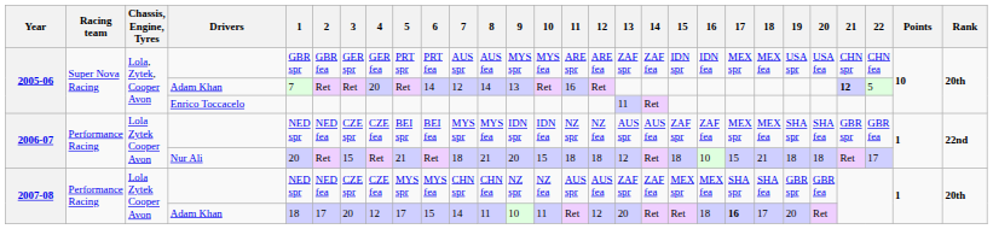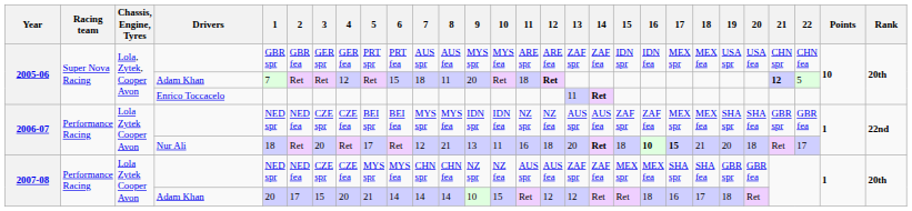 <table class="wikitable" style="font-size: 85%">
 <tr>
 <th>Year</th>
 <th width="4%">Racing<br>team</th>
 <th width="4%">Chassis,<br>Engine,<br>Tyres</th>
 <th>Drivers</th>
 <th width="2%">1</th>
 <th width="2%">2</th>
 <th width="2%">3</th>
 <th width="2%">4</th>
 <th width="2%">5</th>
 <th width="2%">6</th>
 <th width="2%">7</th>
 <th width="2%">8</th>
 <th width="2%">9</th>
 <th width="2%">10</th>
 <th width="2%">11</th>
 <th width="2%">12</th>
 <th width="2%">13</th>
 <th width="2%">14</th>
 <th width="2%">15</th>
 <th width="2%">16</th>
 <th width="2%">17</th>
 <th width="2%">18</th>
 <th width="2%">19</th>
 <th width="2%">20</th>
 <th width="2%">21</th>
 <th width="2%">22</th>
 <th>Points</th>
 <th>Rank</th>
 </tr>
 <tr>
 <th rowspan=3><a href='#'>2005-06</a></th>
 <td rowspan=3><a href='#'>Super Nova Racing</a></td>
 <td rowspan=3><a href='#'>Lola</a>,<br><a href='#'>Zytek</a>,<br><a href='#'>Cooper Avon</a></td>
 <td></td>
 <td><a href='#'>GBR spr</a></td>
 <td><a href='#'>GBR fea</a></td>
 <td><a href='#'>GER spr</a></td>
 <td><a href='#'>GER fea</a></td>
 <td><a href='#'>PRT spr</a></td>
 <td><a href='#'>PRT fea</a></td>
 <td><a href='#'>AUS spr</a></td>
 <td><a href='#'>AUS fea</a></td>
 <td><a href='#'>MYS spr</a></td>
 <td><a href='#'>MYS fea</a></td>
 <td><a href='#'>ARE spr</a></td>
 <td><a href='#'>ARE fea</a></td>
 <td><a href='#'>ZAF spr</a></td>
 <td><a href='#'>ZAF fea</a></td>
 <td><a href='#'>IDN spr</a></td>
 <td><a href='#'>IDN fea</a></td>
 <td><a href='#'>MEX spr</a></td>
 <td><a href='#'>MEX fea</a></td>
 <td><a href='#'>USA spr</a></td>
 <td><a href='#'>USA fea</a></td>
 <td><a href='#'>CHN spr</a></td>
 <td><a href='#'>CHN fea</a></td>
 <td rowspan=3><strong>10</strong></td>
 <td rowspan=3><strong>20th</strong></td>
 </tr>
 <tr>
 <td><a href='#'>Adam Khan</a></td>
 <td style="background:#DFFFDF;">7</td>
 <td style="background:#EFCFFF;">Ret</td>
 <td style="background:#EFCFFF;">Ret</td>
+<td style="background:#CFCFFF;">12</td>
+<td style="background:#EFCFFF;">Ret</td>
+<td style="background:#CFCFFF;">15</td>
+<td style="background:#CFCFFF;">18</td>
+<td style="background:#CFCFFF;">11</td>
 <td style="background:#CFCFFF;">20</td>
 <td style="background:#EFCFFF;">Ret</td>
-<td style="background:#CFCFFF;">14</td>
-<td style="background:#CFCFFF;">12</td>
-<td style="background:#CFCFFF;">14</td>
-<td style="background:#CFCFFF;">13</td>
-<td style="background:#EFCFFF;">Ret</td>
-<td style="background:#CFCFFF;">16</td>
-<td style="background:#EFCFFF;">Ret</td>
+<td style="background:#CFCFFF;">18</td>
+<td style="background:#EFCFFF;"><strong>Ret</strong></td>
 <td></td>
 <td></td>
 <td></td>
 <td></td>
 <td></td>
 <td></td>
 <td></td>
 <td></td>
 <td style="background:#CFCFFF;"><strong>12</strong></td>
 <td style="background:#DFFFDF;">5</td>
 </tr>
 <tr>
 <td><a href='#'>Enrico Toccacelo</a></td>
 <td></td>
 <td></td>
 <td></td>
 <td></td>
 <td></td>
 <td></td>
 <td></td>
 <td></td>
 <td></td>
 <td></td>
 <td></td>
 <td></td>
 <td style="background:#CFCFFF;">11</td>
-<td style="background:#EFCFFF;">Ret</td>
+<td style="background:#EFCFFF;"><strong>Ret</strong></td>
 <td></td>
 <td></td>
 <td></td>
 <td></td>
 <td></td>
 <td></td>
 <td></td>
 <td></td>
 </tr>
 <tr>
 <th rowspan=2><a href='#'>2006-07</a></th>
 <td rowspan=2><a href='#'>Performance Racing</a></td>
 <td rowspan=2><a href='#'>Lola</a><br><a href='#'>Zytek</a><br><a href='#'>Cooper Avon</a></td>
 <td></td>
 <td><a href='#'>NED spr</a></td>
 <td><a href='#'>NED fea</a></td>
 <td><a href='#'>CZE spr</a></td>
 <td><a href='#'>CZE fea</a></td>
 <td><a href='#'>BEI spr</a></td>
 <td><a href='#'>BEI fea</a></td>
 <td><a href='#'>MYS spr</a></td>
 <td><a href='#'>MYS fea</a></td>
 <td><a href='#'>IDN spr</a></td>
 <td><a href='#'>IDN fea</a></td>
 <td><a href='#'>NZ spr</a></td>
 <td><a href='#'>NZ fea</a></td>
 <td><a href='#'>AUS spr</a></td>
 <td><a href='#'>AUS fea</a></td>
 <td><a href='#'>ZAF spr</a></td>
 <td><a href='#'>ZAF fea</a></td>
 <td><a href='#'>MEX spr</a></td>
 <td><a href='#'>MEX fea</a></td>
 <td><a href='#'>SHA spr</a></td>
 <td><a href='#'>SHA fea</a></td>
 <td><a href='#'>GBR spr</a></td>
 <td><a href='#'>GBR fea</a></td>
 <td rowspan=2><strong>1</strong></td>
 <td rowspan=2><strong>22nd</strong></td>
 </tr>
 <tr>
 <td><a href='#'>Nur Ali</a></td>
+<td style="background:#CFCFFF;">18</td>
+<td style="background:#EFCFFF;">Ret</td>
 <td style="background:#CFCFFF;">20</td>
 <td style="background:#EFCFFF;">Ret</td>
-<td style="background:#CFCFFF;">15</td>
+<td style="background:#CFCFFF;">17</td>
 <td style="background:#EFCFFF;">Ret</td>
+<td style="background:#CFCFFF;">12</td>
 <td style="background:#CFCFFF;">21</td>
-<td style="background:#EFCFFF;">Ret</td>
+<td style="background:#CFCFFF;">13</td>
+<td style="background:#CFCFFF;">11</td>
+<td style="background:#CFCFFF;">16</td>
 <td style="background:#CFCFFF;">18</td>
+<td style="background:#CFCFFF;">20</td>
+<td style="background:#EFCFFF;"><strong>Ret</strong></td>
+<td style="background:#CFCFFF;">18</td>
+<td style="background:#DFFFDF;"><strong>10</strong></td>
+<td style="background:#CFCFFF;"><strong>15</strong></td>
 <td style="background:#CFCFFF;">21</td>
 <td style="background:#CFCFFF;">20</td>
-<td style="background:#CFCFFF;">15</td>
-<td style="background:#CFCFFF;">18</td>
-<td style="background:#CFCFFF;">18</td>
-<td style="background:#CFCFFF;">12</td>
-<td style="background:#EFCFFF;">Ret</td>
-<td style="background:#CFCFFF;">18</td>
-<td style="background:#DFFFDF;">10</td>
-<td style="background:#CFCFFF;">15</td>
-<td style="background:#CFCFFF;">21</td>
-<td style="background:#CFCFFF;">18</td>
 <td style="background:#CFCFFF;">18</td>
 <td style="background:#EFCFFF;">Ret</td>
 <td style="background:#CFCFFF;">17</td>
 </tr>
 <tr>
 <th rowspan=2><a href='#'>2007-08</a></th>
 <td rowspan=2><a href='#'>Performance Racing</a></td>
 <td rowspan=2><a href='#'>Lola</a><br><a href='#'>Zytek</a><br><a href='#'>Cooper Avon</a></td>
 <td></td>
 <td><a href='#'>NED spr</a></td>
 <td><a href='#'>NED fea</a></td>
 <td><a href='#'>CZE spr</a></td>
 <td><a href='#'>CZE fea</a></td>
 <td><a href='#'>MYS spr</a></td>
 <td><a href='#'>MYS fea</a></td>
 <td><a href='#'>CHN spr</a></td>
 <td><a href='#'>CHN fea</a></td>
 <td><a href='#'>NZ spr</a></td>
 <td><a href='#'>NZ fea</a></td>
 <td><a href='#'>AUS spr</a></td>
 <td><a href='#'>AUS fea</a></td>
 <td><a href='#'>ZAF spr</a></td>
 <td><a href='#'>ZAF fea</a></td>
 <td><a href='#'>MEX spr</a></td>
 <td><a href='#'>MEX fea</a></td>
 <td><a href='#'>SHA spr</a></td>
 <td><a href='#'>SHA fea</a></td>
 <td><a href='#'>GBR spr</a></td>
 <td><a href='#'>GBR fea</a></td>
 <td colspan=2 rowspan=2></td>
 <td rowspan=2><strong>1</strong></td>
 <td rowspan=2><strong>20th</strong></td>
 </tr>
 <tr>
 <td><a href='#'>Adam Khan</a></td>
-<td style="background:#CFCFFF;">18</td>
-<td style="background:#CFCFFF;">17</td>
 <td style="background:#CFCFFF;">20</td>
-<td style="background:#CFCFFF;">12</td>
 <td style="background:#CFCFFF;">17</td>
 <td style="background:#CFCFFF;">15</td>
+<td style="background:#CFCFFF;">20</td>
+<td style="background:#CFCFFF;">21</td>
 <td style="background:#CFCFFF;">14</td>
-<td style="background:#CFCFFF;">11</td>
+<td style="background:#CFCFFF;">14</td>
+<td style="background:#CFCFFF;">14</td>
 <td style="background:#DFFFDF;">10</td>
-<td style="background:#CFCFFF;">11</td>
+<td style="background:#CFCFFF;">15</td>
 <td style="background:#EFCFFF;">Ret</td>
 <td style="background:#CFCFFF;">12</td>
-<td style="background:#CFCFFF;">20</td>
+<td style="background:#CFCFFF;">12</td>
 <td style="background:#EFCFFF;">Ret</td>
 <td style="background:#EFCFFF;">Ret</td>
 <td style="background:#CFCFFF;">18</td>
-<td style="background:#CFCFFF;"><strong>16</strong></td>
+<td style="background:#CFCFFF;">16</td>
 <td style="background:#CFCFFF;">17</td>
-<td style="background:#CFCFFF;">20</td>
+<td style="background:#CFCFFF;">18</td>
 <td style="background:#EFCFFF;">Ret</td>
 </tr>
 </table>
